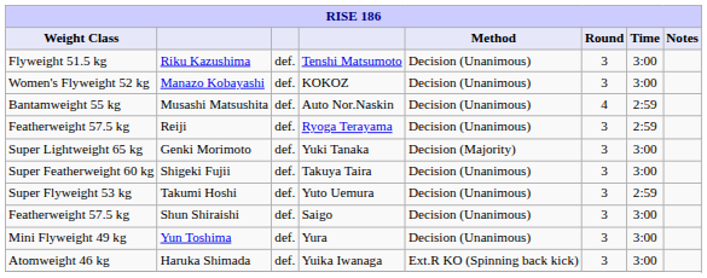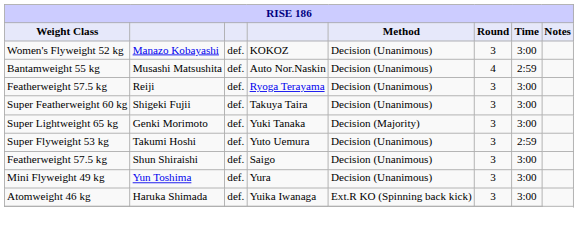 <table class="wikitable" style="font-size: 80%;">
 <tr>
 <th colspan="8" style="background-color: #ccf; color: #000080; text-align: center;"><strong>RISE 186</strong></th>
 </tr>
 <tr>
 <th colspan="1" style="background-color: #E6E8FA; color: #000000; text-align: center;">Weight Class</th>
 <th colspan="1" style="background-color: #E6E8FA; color: #000000; text-align: center;"></th>
 <th colspan="1" style="background-color: #E6E8FA; color: #000000; text-align: center;"></th>
 <th colspan="1" style="background-color: #E6E8FA; color: #000000; text-align: center;"></th>
 <th colspan="1" style="background-color: #E6E8FA; color: #000000; text-align: center;">Method</th>
 <th colspan="1" style="background-color: #E6E8FA; color: #000000; text-align: center;">Round</th>
 <th colspan="1" style="background-color: #E6E8FA; color: #000000; text-align: center;">Time</th>
 <th colspan="1" style="background-color: #E6E8FA; color: #000000; text-align: center;">Notes</th>
-</tr>
-<tr>
-<td>Flyweight 51.5 kg</td>
-<td> <a href='#'>Riku Kazushima</a></td>
-<td align="center">def.</td>
-<td> <a href='#'>Tenshi Matsumoto</a></td>
-<td>Decision (Unanimous)</td>
-<td align="center">3</td>
-<td align="center">3:00</td>
-<td></td>
 </tr>
 <tr>
 <td>Women's Flyweight 52 kg</td>
 <td> <a href='#'>Manazo Kobayashi</a></td>
 <td align="center">def.</td>
 <td> KOKOZ</td>
 <td>Decision (Unanimous)</td>
 <td align="center">3</td>
 <td align="center">3:00</td>
 <td></td>
 </tr>
 <tr>
 <td>Bantamweight 55 kg</td>
 <td> Musashi Matsushita</td>
 <td align="center">def.</td>
 <td> Auto Nor.Naskin</td>
 <td>Decision (Unanimous)</td>
 <td align="center">4</td>
 <td align="center">2:59</td>
 <td></td>
 </tr>
 <tr>
 <td>Featherweight 57.5 kg</td>
 <td> Reiji</td>
 <td align="center">def.</td>
 <td> <a href='#'>Ryoga Terayama</a></td>
 <td>Decision (Unanimous)</td>
 <td align="center">3</td>
-<td align="center">2:59</td>
-<td></td>
-</tr>
-<tr>
-<td>Super Lightweight 65 kg</td>
-<td> Genki Morimoto</td>
-<td align="center">def.</td>
-<td> Yuki Tanaka</td>
-<td>Decision (Majority)</td>
-<td align="center">3</td>
 <td align="center">3:00</td>
 <td></td>
 </tr>
 <tr>
 <td>Super Featherweight 60 kg</td>
 <td> Shigeki Fujii</td>
 <td align="center">def.</td>
 <td> Takuya Taira</td>
 <td>Decision (Unanimous)</td>
+<td align="center">3</td>
+<td align="center">3:00</td>
+<td></td>
+</tr>
+<tr>
+<td>Super Lightweight 65 kg</td>
+<td> Genki Morimoto</td>
+<td align="center">def.</td>
+<td> Yuki Tanaka</td>
+<td>Decision (Majority)</td>
 <td align="center">3</td>
 <td align="center">3:00</td>
 <td></td>
 </tr>
 <tr>
 <td>Super Flyweight 53 kg</td>
 <td> Takumi Hoshi</td>
 <td align="center">def.</td>
 <td> Yuto Uemura</td>
 <td>Decision (Unanimous)</td>
 <td align="center">3</td>
 <td align="center">2:59</td>
 <td></td>
 </tr>
 <tr>
 <td>Featherweight 57.5 kg</td>
 <td> Shun Shiraishi</td>
 <td align="center">def.</td>
 <td> Saigo</td>
 <td>Decision (Unanimous)</td>
 <td align="center">3</td>
 <td align="center">3:00</td>
 <td></td>
 </tr>
 <tr>
 <td>Mini Flyweight 49 kg</td>
 <td> <a href='#'>Yun Toshima</a></td>
 <td align="center">def.</td>
 <td> Yura</td>
 <td>Decision (Unanimous)</td>
 <td align="center">3</td>
 <td align="center">3:00</td>
 <td></td>
 </tr>
 <tr>
 <td>Atomweight 46 kg</td>
 <td> Haruka Shimada</td>
 <td align="center">def.</td>
 <td> Yuika Iwanaga</td>
 <td>Ext.R KO (Spinning back kick)</td>
 <td align="center">3</td>
 <td align="center">3:00</td>
 </tr>
 <tr>
 </tr>
 </table>
